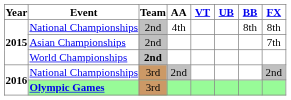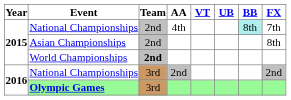 <table border="1" cellpadding="1" cellspacing="2" style="border-collapse: collapse; text-align:center; font-size: 95%;">
 <tr>
 <th align="center">Year</th>
 <th align="center">Event</th>
 <th style="width:30px;">Team</th>
 <th style="width:30px;">AA</th>
 <th style="width:30px;"><a href='#'>VT</a></th>
 <th style="width:30px;"><a href='#'>UB</a></th>
 <th style="width:30px;"><a href='#'>BB</a></th>
 <th style="width:30px;"><a href='#'>FX</a></th>
 </tr>
 <tr>
 <td rowspan="3"><strong>2015</strong></td>
 <td align="left"><a href='#'>National Championships</a></td>
 <td style="background: silver;">2nd</td>
 <td>4th</td>
 <td></td>
 <td></td>
-<td>8th</td>
-<td>8th</td>
+<td style="background: paleturquoise;">8th</td>
+<td>7th</td>
 </tr>
 <tr>
 <td align="left"><a href='#'>Asian Championships</a></td>
 <td style="background: silver;">2nd</td>
 <td></td>
 <td></td>
 <td></td>
 <td></td>
-<td>7th</td>
+<td>8th</td>
 </tr>
 <tr>
 <td align="left"><a href='#'>World Championships</a></td>
 <td style="background:silver;"><strong>2nd</strong></td>
 <td></td>
 <td></td>
 <td></td>
 <td></td>
 <td></td>
 </tr>
 <tr>
 <td rowspan="2"><strong>2016</strong></td>
 <td align="left"><a href='#'>National Championships</a></td>
 <td style="background:#c96;">3rd</td>
 <td style="background: silver;">2nd</td>
 <td></td>
 <td></td>
 <td></td>
 <td style="background: silver;">2nd</td>
 </tr>
 <tr bgcolor=98FB98>
 <td align=left><strong><a href='#'>Olympic Games</a></strong></td>
 <td style="background:#c96;">3rd</td>
 <td></td>
 <td></td>
 <td></td>
 <td></td>
 <td></td>
 </tr>
 </table>
